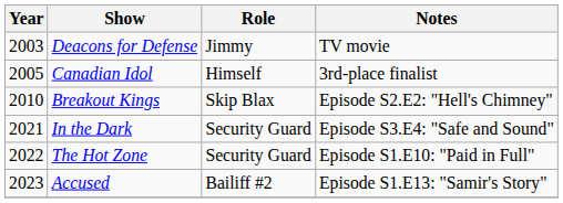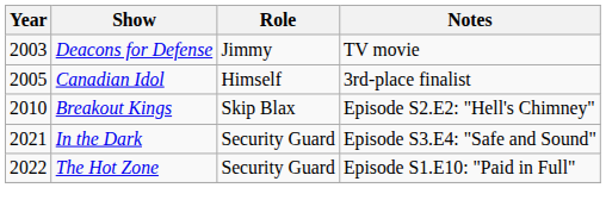 <table class="wikitable sortable">
 <tr>
 <th>Year</th>
 <th>Show</th>
 <th>Role</th>
 <th>Notes</th>
 </tr>
 <tr>
 <td>2003</td>
 <td><em><a href='#'> Deacons for Defense</a></em></td>
 <td>Jimmy</td>
 <td>TV movie</td>
 </tr>
 <tr>
 <td>2005</td>
 <td><em><a href='#'>Canadian Idol</a></em></td>
 <td>Himself</td>
 <td>3rd-place finalist</td>
 </tr>
 <tr>
 <td>2010</td>
 <td><em><a href='#'>Breakout Kings</a></em></td>
 <td>Skip Blax</td>
 <td>Episode S2.E2: "Hell's Chimney"</td>
 </tr>
 <tr>
 <td>2021</td>
 <td><em><a href='#'> In the Dark</a></em></td>
 <td>Security Guard</td>
 <td>Episode S3.E4: "Safe and Sound"</td>
 </tr>
 <tr>
 <td>2022</td>
 <td><em><a href='#'> The Hot Zone</a></em></td>
 <td>Security Guard</td>
 <td>Episode S1.E10: "Paid in Full"</td>
 </tr>
 <tr>
-<td>2023</td>
-<td><em><a href='#'>Accused</a></em></td>
-<td>Bailiff #2</td>
-<td>Episode S1.E13: "Samir's Story"</td>
-</tr>
-<tr>
 </tr>
 </table>
